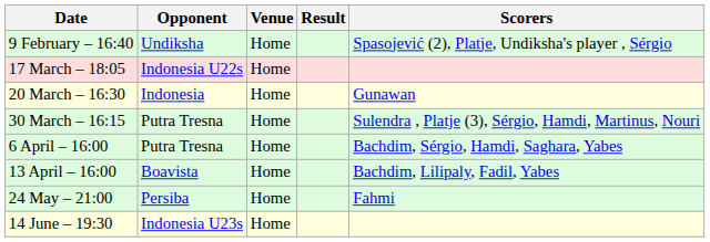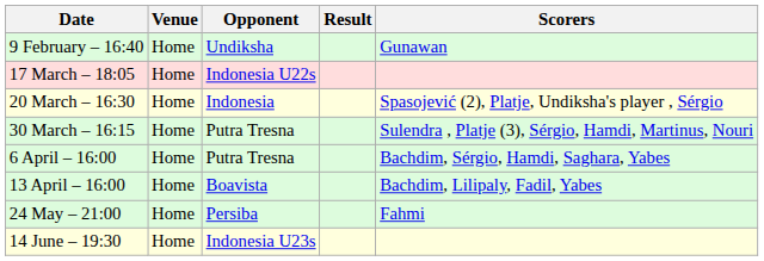 <table class="wikitable">
 <tr>
 <th>Date</th>
+<th>Venue</th>
 <th>Opponent</th>
-<th>Venue</th>
 <th>Result</th>
 <th>Scorers</th>
 </tr>
 <tr bgcolor = "#DDFCDD">
 <td>9 February – 16:40</td>
+<td>Home</td>
 <td><a href='#'>Undiksha</a></td>
-<td>Home</td>
 <td></td>
-<td><a href='#'>Spasojević</a> (2), <a href='#'>Platje</a>, Undiksha's player , <a href='#'>Sérgio</a></td>
+<td><a href='#'>Gunawan</a></td>
 </tr>
 <tr bgcolor = "#FFDDDD">
 <td>17 March – 18:05</td>
+<td>Home</td>
 <td><a href='#'>Indonesia U22s</a></td>
-<td>Home</td>
 <td></td>
 <td></td>
 </tr>
 <tr bgcolor = "#FFFFDD">
 <td>20 March – 16:30</td>
+<td>Home</td>
 <td><a href='#'>Indonesia</a></td>
-<td>Home</td>
 <td></td>
-<td><a href='#'>Gunawan</a></td>
+<td><a href='#'>Spasojević</a> (2), <a href='#'>Platje</a>, Undiksha's player , <a href='#'>Sérgio</a></td>
 </tr>
 <tr bgcolor = "#DDFCDD">
 <td>30 March – 16:15</td>
+<td>Home</td>
 <td>Putra Tresna</td>
-<td>Home</td>
 <td></td>
 <td><a href='#'>Sulendra</a> , <a href='#'>Platje</a> (3), <a href='#'>Sérgio</a>, <a href='#'>Hamdi</a>, <a href='#'>Martinus</a>, <a href='#'>Nouri</a></td>
 </tr>
 <tr bgcolor = "#DDFCDD">
 <td>6 April – 16:00</td>
+<td>Home</td>
 <td>Putra Tresna</td>
-<td>Home</td>
 <td></td>
 <td><a href='#'>Bachdim</a>, <a href='#'>Sérgio</a>, <a href='#'>Hamdi</a>, <a href='#'>Saghara</a>, <a href='#'>Yabes</a></td>
 </tr>
 <tr bgcolor = "#DDFCDD">
 <td>13 April – 16:00</td>
+<td>Home</td>
 <td> <a href='#'>Boavista</a></td>
-<td>Home</td>
 <td></td>
 <td><a href='#'>Bachdim</a>, <a href='#'>Lilipaly</a>, <a href='#'>Fadil</a>, <a href='#'>Yabes</a></td>
 </tr>
 <tr bgcolor = "#DDFCDD">
 <td>24 May – 21:00</td>
+<td>Home</td>
 <td><a href='#'>Persiba</a></td>
-<td>Home</td>
 <td></td>
 <td><a href='#'>Fahmi</a></td>
 </tr>
 <tr bgcolor = "#FFFFDD">
 <td>14 June – 19:30</td>
+<td>Home</td>
 <td><a href='#'>Indonesia U23s</a></td>
-<td>Home</td>
 <td></td>
 <td></td>
 </tr>
 </table>
